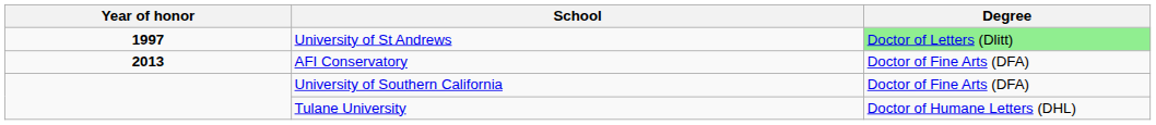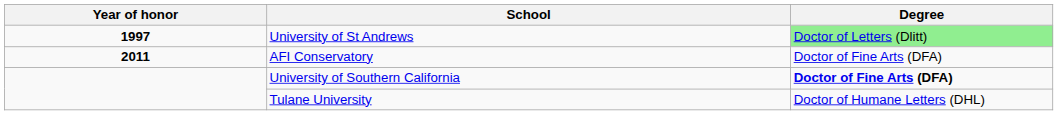 <table class="wikitable" style="width:100%;">
 <tr>
 <th style="width:20%;">Year of honor</th>
 <th style="width:40%;">School</th>
 <th style="width:20%;">Degree</th>
 </tr>
 <tr>
 <td style="text-align:center;"><strong>1997</strong></td>
 <td><a href='#'>University of St Andrews</a></td>
 <td style="background: lightgreen;"><a href='#'>Doctor of Letters</a> (Dlitt)</td>
 </tr>
 <tr>
-<td style="text-align:center;"><strong>2013</strong></td>
+<td style="text-align:center;"><strong>2011</strong></td>
 <td><a href='#'>AFI Conservatory</a></td>
 <td><a href='#'>Doctor of Fine Arts</a> (DFA)</td>
 </tr>
 <tr>
 <td rowspan="2"></td>
 <td><a href='#'>University of Southern California</a></td>
-<td><a href='#'>Doctor of Fine Arts</a> (DFA)</td>
+<td><strong><a href='#'>Doctor of Fine Arts</a> (DFA)</strong></td>
 </tr>
 <tr>
 <td><a href='#'>Tulane University</a></td>
 <td><a href='#'>Doctor of Humane Letters</a> (DHL)</td>
 </tr>
 </table>
